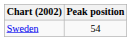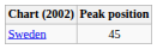 <table class="wikitable">
 <tr>
 <th align="left">Chart (2002)</th>
 <th align="center">Peak position</th>
 </tr>
 <tr>
 <td align="left"><a href='#'>Sweden</a></td>
-<td align="center">54</td>
+<td align="center">45</td>
 </tr>
 </table>
